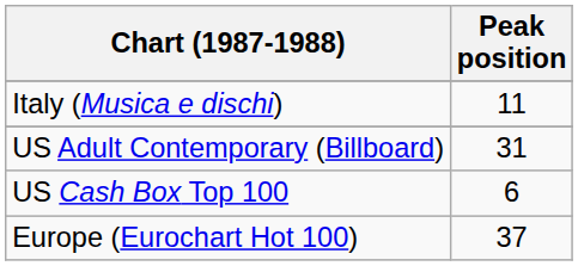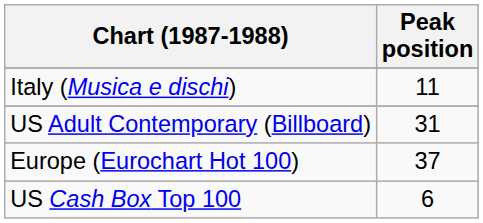 <table class="wikitable plainrowheaders sortable">
 <tr>
 <th scope="col">Chart (1987-1988)</th>
 <th scope="col">Peak<br>position</th>
 </tr>
 <tr>
 </tr>
 <tr>
 </tr>
 <tr>
 <td>Italy (<em><a href='#'>Musica e dischi</a></em>)</td>
 <td style="text-align:center;">11</td>
 </tr>
 <tr>
 </tr>
 <tr>
 </tr>
 <tr>
 </tr>
 <tr>
 </tr>
 <tr>
 </tr>
 <tr>
 <td>US <a href='#'>Adult Contemporary</a> (<a href='#'>Billboard</a>)</td>
 <td style="text-align:center;">31</td>
 </tr>
 <tr>
+<td>Europe (<a href='#'>Eurochart Hot 100</a>)</td>
+<td style="text-align:center;">37</td>
+</tr>
+<tr>
 <td>US <a href='#'><em>Cash Box</em> Top 100</a></td>
 <td style="text-align:center;">6</td>
 </tr>
-<tr>
-<td>Europe (<a href='#'>Eurochart Hot 100</a>)</td>
-<td style="text-align:center;">37</td>
-</tr>
 </table>
